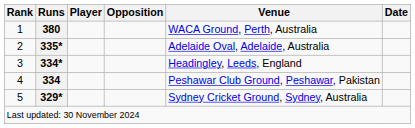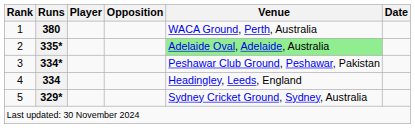 <table class="wikitable plainrowheaders sortable">
 <tr>
 <th scope=col>Rank</th>
 <th scope=col>Runs</th>
 <th scope=col>Player</th>
 <th scope=col>Opposition</th>
 <th scope=col>Venue</th>
 <th scope=col>Date</th>
 </tr>
 <tr>
 <td align=center>1</td>
 <th scope=row style=text-align:center;>380</th>
 <td></td>
 <td></td>
 <td><a href='#'>WACA Ground</a>, <a href='#'>Perth</a>, Australia</td>
 <td><a href='#'></a></td>
 </tr>
 <tr>
 <td align=center>2</td>
 <th scope=row style=text-align:center;>335*</th>
 <td></td>
 <td></td>
-<td><a href='#'>Adelaide Oval</a>, <a href='#'>Adelaide</a>, Australia</td>
+<td style="background: lightgreen;"><a href='#'>Adelaide Oval</a>, <a href='#'>Adelaide</a>, Australia</td>
 <td><a href='#'></a></td>
 </tr>
 <tr>
 <td align=center>3</td>
 <th scope=row style=text-align:center;>334*</th>
 <td></td>
 <td></td>
-<td><a href='#'>Headingley</a>, <a href='#'>Leeds</a>, England</td>
+<td><a href='#'>Peshawar Club Ground</a>, <a href='#'>Peshawar</a>, Pakistan</td>
 <td><a href='#'></a></td>
 </tr>
 <tr>
 <td align=center>4</td>
 <th scope=row style=text-align:center;>334</th>
 <td></td>
 <td></td>
-<td><a href='#'>Peshawar Club Ground</a>, <a href='#'>Peshawar</a>, Pakistan</td>
+<td><a href='#'>Headingley</a>, <a href='#'>Leeds</a>, England</td>
 <td><a href='#'></a></td>
 </tr>
 <tr>
 <td align=center>5</td>
 <th scope=row style=text-align:center;>329*</th>
 <td></td>
 <td></td>
 <td><a href='#'>Sydney Cricket Ground</a>, <a href='#'>Sydney</a>, Australia</td>
 <td><a href='#'></a></td>
 </tr>
 <tr class=sortbottom>
 <td colspan=6><small>Last updated: 30 November 2024</small></td>
 </tr>
 </table>
